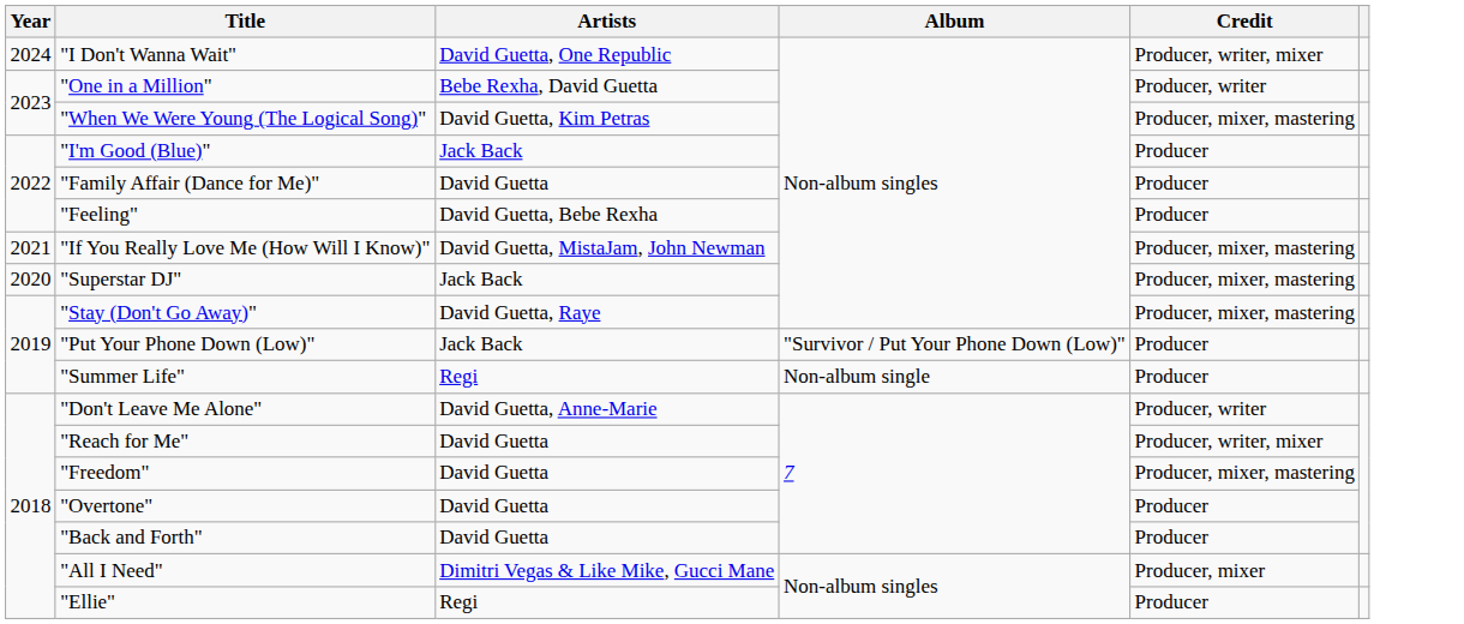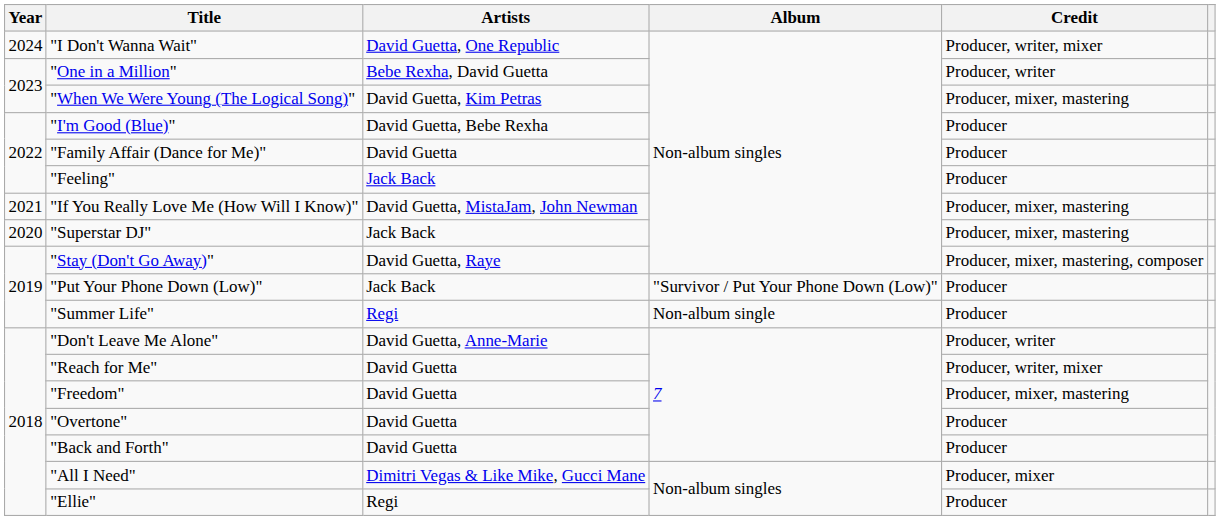 <table class="wikitable sortable">
 <tr>
 <th>Year</th>
 <th>Title</th>
 <th>Artists</th>
 <th>Album</th>
 <th>Credit</th>
 <th></th>
 </tr>
 <tr>
 <td>2024</td>
 <td>"I Don't Wanna Wait"</td>
 <td><a href='#'>David Guetta</a>, <a href='#'>One Republic</a></td>
 <td rowspan="9">Non-album singles</td>
 <td>Producer, writer, mixer</td>
 <td></td>
 </tr>
 <tr>
 <td rowspan="2">2023</td>
 <td>"<a href='#'>One in a Million</a>"</td>
 <td><a href='#'>Bebe Rexha</a>, David Guetta</td>
 <td>Producer, writer</td>
 <td></td>
 </tr>
 <tr>
 <td>"<a href='#'>When We Were Young (The Logical Song)</a>"</td>
 <td>David Guetta, <a href='#'>Kim Petras</a></td>
 <td>Producer, mixer, mastering</td>
 <td></td>
 </tr>
 <tr>
 <td rowspan="3">2022</td>
 <td>"<a href='#'>I'm Good (Blue)</a>"</td>
-<td><a href='#'>Jack Back</a></td>
+<td>David Guetta, Bebe Rexha</td>
 <td>Producer</td>
 <td></td>
 </tr>
 <tr>
 <td>"Family Affair (Dance for Me)"</td>
 <td>David Guetta</td>
 <td>Producer</td>
 <td></td>
 </tr>
 <tr>
 <td>"Feeling"</td>
-<td>David Guetta, Bebe Rexha</td>
+<td><a href='#'>Jack Back</a></td>
 <td>Producer</td>
 <td></td>
 </tr>
 <tr>
 <td>2021</td>
 <td>"If You Really Love Me (How Will I Know)"</td>
 <td>David Guetta, <a href='#'>MistaJam</a>, <a href='#'>John Newman</a></td>
 <td>Producer, mixer, mastering</td>
 <td></td>
 </tr>
 <tr>
 <td>2020</td>
 <td>"Superstar DJ"</td>
 <td>Jack Back</td>
 <td>Producer, mixer, mastering</td>
 <td></td>
 </tr>
 <tr>
 <td rowspan="3">2019</td>
 <td>"<a href='#'>Stay (Don't Go Away)</a>"</td>
 <td>David Guetta, <a href='#'>Raye</a></td>
-<td>Producer, mixer, mastering</td>
+<td>Producer, mixer, mastering, composer</td>
 <td></td>
 </tr>
 <tr>
 <td>"Put Your Phone Down (Low)"</td>
 <td>Jack Back</td>
 <td>"Survivor / Put Your Phone Down (Low)"</td>
 <td>Producer</td>
 <td></td>
 </tr>
 <tr>
 <td>"Summer Life"</td>
 <td><a href='#'>Regi</a></td>
 <td>Non-album single</td>
 <td>Producer</td>
 <td></td>
 </tr>
 <tr>
 <td rowspan="7">2018</td>
 <td>"Don't Leave Me Alone"</td>
 <td>David Guetta, <a href='#'>Anne-Marie</a></td>
 <td rowspan="5"><a href='#'><em>7</em></a></td>
 <td>Producer, writer</td>
 <td rowspan="5"></td>
 </tr>
 <tr>
 <td>"Reach for Me"</td>
 <td>David Guetta</td>
 <td>Producer, writer, mixer</td>
 </tr>
 <tr>
 <td>"Freedom"</td>
 <td>David Guetta</td>
 <td>Producer, mixer, mastering</td>
 </tr>
 <tr>
 <td>"Overtone"</td>
 <td>David Guetta</td>
 <td>Producer</td>
 </tr>
 <tr>
 <td>"Back and Forth"</td>
 <td>David Guetta</td>
 <td>Producer</td>
 </tr>
 <tr>
 <td>"All I Need"</td>
 <td><a href='#'>Dimitri Vegas & Like Mike</a>, <a href='#'>Gucci Mane</a></td>
 <td rowspan="2">Non-album singles</td>
 <td>Producer, mixer</td>
 <td></td>
 </tr>
 <tr>
 <td>"Ellie"</td>
 <td>Regi</td>
 <td>Producer</td>
 <td></td>
 </tr>
 </table>
